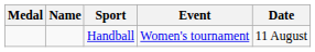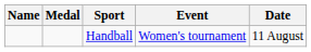 <table class="wikitable sortable" style="font-size: 95%;">
 <tr>
+<th>Name</th>
 <th>Medal</th>
-<th>Name</th>
 <th>Sport</th>
 <th>Event</th>
 <th>Date</th>
 </tr>
 <tr>
+<td> </td>
 <td></td>
-<td> </td>
 <td><a href='#'>Handball</a></td>
 <td><a href='#'>Women's tournament</a></td>
 <td>11 August</td>
 </tr>
 </table>
